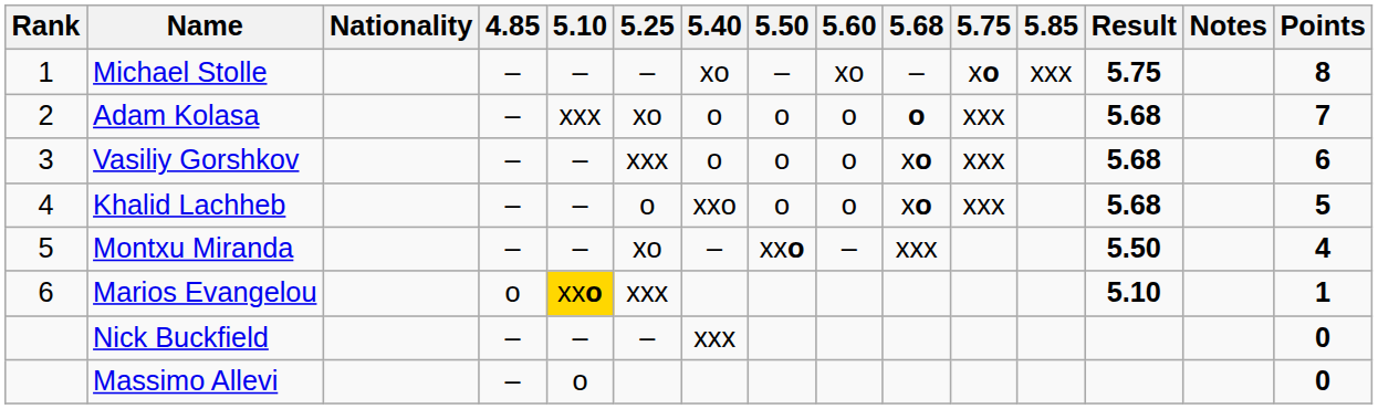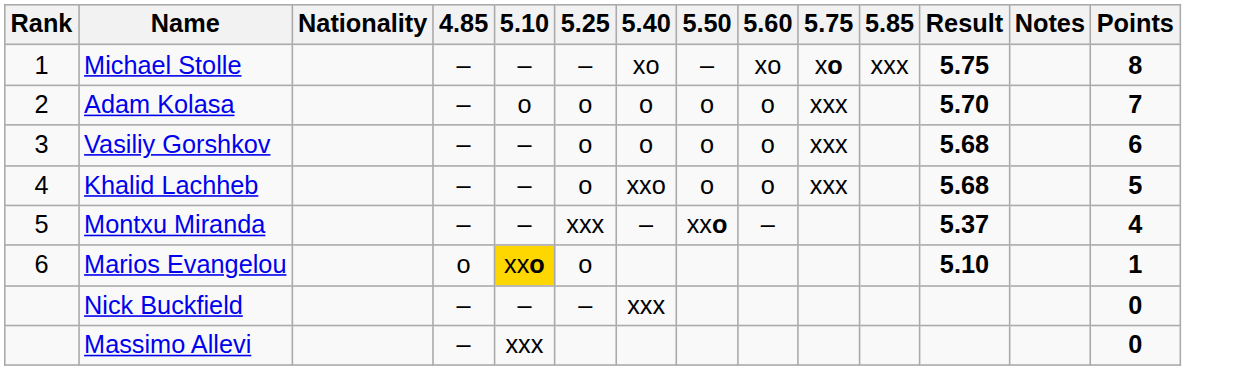 <table class="wikitable sortable" style="text-align:center">
 <tr>
 <th>Rank</th>
 <th>Name</th>
 <th>Nationality</th>
 <th>4.85</th>
 <th>5.10</th>
 <th>5.25</th>
 <th>5.40</th>
 <th>5.50</th>
 <th>5.60</th>
-<th>5.68</th>
 <th>5.75</th>
 <th>5.85</th>
 <th>Result</th>
 <th>Notes</th>
 <th>Points</th>
 </tr>
 <tr>
 <td>1</td>
 <td align=left><a href='#'>Michael Stolle</a></td>
 <td align=left></td>
 <td>–</td>
 <td>–</td>
 <td>–</td>
 <td>xo</td>
 <td>–</td>
 <td>xo</td>
-<td>–</td>
 <td>x<strong>o</strong></td>
 <td>xxx</td>
 <td><strong>5.75</strong></td>
 <td></td>
 <td><strong>8</strong></td>
 </tr>
 <tr>
 <td>2</td>
 <td align=left><a href='#'>Adam Kolasa</a></td>
 <td align=left></td>
 <td>–</td>
-<td>xxx</td>
-<td>xo</td>
 <td>o</td>
 <td>o</td>
 <td>o</td>
-<td><strong>o</strong></td>
+<td>o</td>
+<td>o</td>
 <td>xxx</td>
 <td></td>
-<td><strong>5.68</strong></td>
+<td><strong>5.70</strong></td>
 <td></td>
 <td><strong>7</strong></td>
 </tr>
 <tr>
 <td>3</td>
 <td align=left><a href='#'>Vasiliy Gorshkov</a></td>
 <td align=left></td>
 <td>–</td>
 <td>–</td>
-<td>xxx</td>
 <td>o</td>
 <td>o</td>
 <td>o</td>
-<td>x<strong>o</strong></td>
+<td>o</td>
 <td>xxx</td>
 <td></td>
 <td><strong>5.68</strong></td>
 <td></td>
 <td><strong>6</strong></td>
 </tr>
 <tr>
 <td>4</td>
 <td align=left><a href='#'>Khalid Lachheb</a></td>
 <td align=left></td>
 <td>–</td>
 <td>–</td>
 <td>o</td>
 <td>xxo</td>
 <td>o</td>
 <td>o</td>
-<td>x<strong>o</strong></td>
 <td>xxx</td>
 <td></td>
 <td><strong>5.68</strong></td>
 <td></td>
 <td><strong>5</strong></td>
 </tr>
 <tr>
 <td>5</td>
 <td align=left><a href='#'>Montxu Miranda</a></td>
 <td align=left></td>
 <td>–</td>
 <td>–</td>
-<td>xo</td>
+<td>xxx</td>
 <td>–</td>
 <td>xx<strong>o</strong></td>
 <td>–</td>
-<td>xxx</td>
 <td></td>
 <td></td>
-<td><strong>5.50</strong></td>
+<td><strong>5.37</strong></td>
 <td></td>
 <td><strong>4</strong></td>
 </tr>
 <tr>
 <td>6</td>
 <td align=left><a href='#'>Marios Evangelou</a></td>
 <td align=left></td>
 <td>o</td>
 <td style="background: gold;">xx<strong>o</strong></td>
-<td>xxx</td>
-<td></td>
+<td>o</td>
 <td></td>
 <td></td>
 <td></td>
 <td></td>
 <td></td>
 <td><strong>5.10</strong></td>
 <td></td>
 <td><strong>1</strong></td>
 </tr>
 <tr>
 <td></td>
 <td align=left><a href='#'>Nick Buckfield</a></td>
 <td align=left></td>
 <td>–</td>
 <td>–</td>
 <td>–</td>
 <td>xxx</td>
 <td></td>
 <td></td>
 <td></td>
 <td></td>
-<td></td>
 <td><strong></strong></td>
 <td></td>
 <td><strong>0</strong></td>
 </tr>
 <tr>
 <td></td>
 <td align=left><a href='#'>Massimo Allevi</a></td>
 <td align=left></td>
 <td>–</td>
-<td>o</td>
-<td></td>
+<td>xxx</td>
 <td></td>
 <td></td>
 <td></td>
 <td></td>
 <td></td>
 <td></td>
 <td><strong></strong></td>
 <td></td>
 <td><strong>0</strong></td>
 </tr>
 </table>
